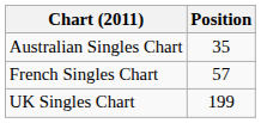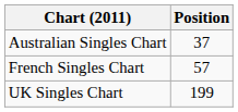 <table class="wikitable sortable">
 <tr>
 <th scope="col">Chart (2011)</th>
 <th scope="col">Position</th>
 </tr>
 <tr>
 <td>Australian Singles Chart</td>
-<td align="center">35</td>
+<td align="center">37</td>
 </tr>
 <tr>
 <td>French Singles Chart</td>
 <td align="center">57</td>
 </tr>
 <tr>
 <td>UK Singles Chart</td>
 <td align="center">199</td>
 </tr>
 </table>
